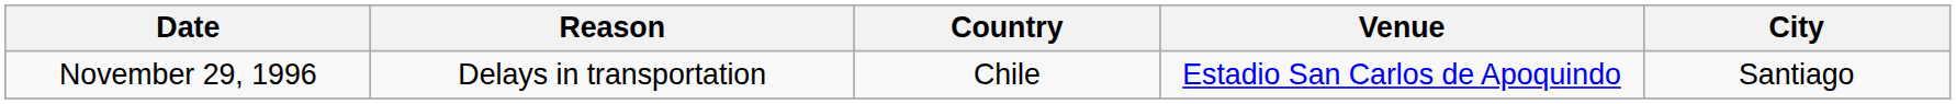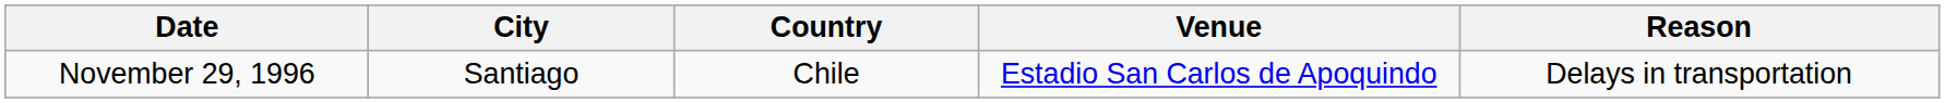 <table class="wikitable plainrowheaders" style="text-align:center;">
 <tr>
 <th scope="col" style="width:12em;">Date</th>
-<th scope="col" style="width:16em;">Reason</th>
+<th scope="col" style="width:10em;">City</th>
 <th scope="col" style="width:10em;">Country</th>
 <th scope="col" style="width:16em;">Venue</th>
-<th scope="col" style="width:10em;">City</th>
+<th scope="col" style="width:16em;">Reason</th>
 </tr>
 <tr>
 <td>November 29, 1996</td>
-<td>Delays in transportation</td>
+<td>Santiago</td>
 <td>Chile</td>
 <td><a href='#'>Estadio San Carlos de Apoquindo</a></td>
-<td>Santiago</td>
+<td>Delays in transportation</td>
 </tr>
 </table>
